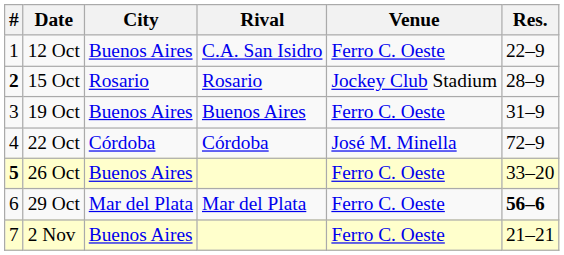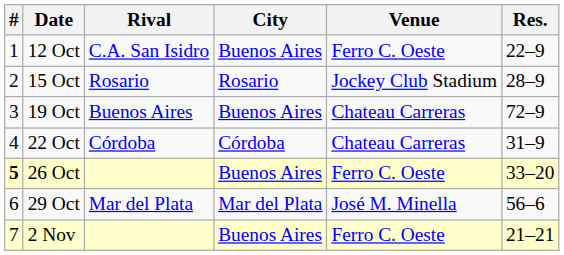 <table class="wikitable sortable">
 <tr>
 <th>#</th>
 <th>Date</th>
+<th>Rival</th>
 <th>City</th>
-<th>Rival</th>
 <th>Venue</th>
 <th>Res.</th>
 </tr>
 <tr>
 <td>1</td>
 <td>12 Oct</td>
+<td><a href='#'>C.A. San Isidro</a></td>
 <td><a href='#'>Buenos Aires</a></td>
-<td><a href='#'>C.A. San Isidro</a></td>
 <td><a href='#'>Ferro C. Oeste</a></td>
 <td>22–9</td>
 </tr>
 <tr>
-<td><strong>2</strong></td>
+<td>2</td>
 <td>15 Oct</td>
 <td><a href='#'>Rosario</a></td>
 <td><a href='#'>Rosario</a></td>
 <td><a href='#'>Jockey Club</a> Stadium</td>
 <td>28–9</td>
 </tr>
 <tr>
 <td>3</td>
 <td>19 Oct</td>
 <td><a href='#'>Buenos Aires</a></td>
 <td><a href='#'>Buenos Aires</a></td>
-<td><a href='#'>Ferro C. Oeste</a></td>
-<td>31–9</td>
+<td><a href='#'>Chateau Carreras</a></td>
+<td>72–9</td>
 </tr>
 <tr>
 <td>4</td>
 <td>22 Oct</td>
 <td><a href='#'>Córdoba</a></td>
 <td><a href='#'>Córdoba</a></td>
-<td><a href='#'>José M. Minella</a></td>
-<td>72–9</td>
+<td><a href='#'>Chateau Carreras</a></td>
+<td>31–9</td>
 </tr>
 <tr bgcolor=#ffffcc>
 <td><strong>5</strong></td>
 <td>26 Oct</td>
+<td></td>
 <td><a href='#'>Buenos Aires</a></td>
-<td></td>
 <td><a href='#'>Ferro C. Oeste</a></td>
 <td>33–20</td>
 </tr>
 <tr>
 <td>6</td>
 <td>29 Oct</td>
 <td><a href='#'>Mar del Plata</a></td>
 <td><a href='#'>Mar del Plata</a></td>
-<td><a href='#'>Ferro C. Oeste</a></td>
-<td><strong>56–6</strong></td>
+<td><a href='#'>José M. Minella</a></td>
+<td>56–6</td>
 </tr>
 <tr bgcolor=#ffffcc>
 <td>7</td>
 <td>2 Nov</td>
+<td></td>
 <td><a href='#'>Buenos Aires</a></td>
-<td></td>
 <td><a href='#'>Ferro C. Oeste</a></td>
 <td>21–21</td>
 </tr>
 </table>
